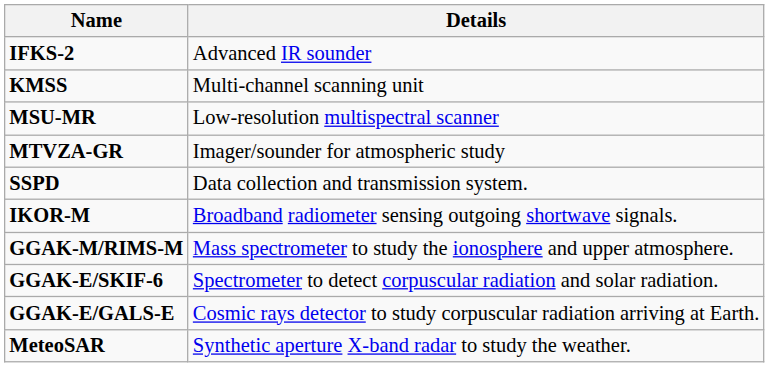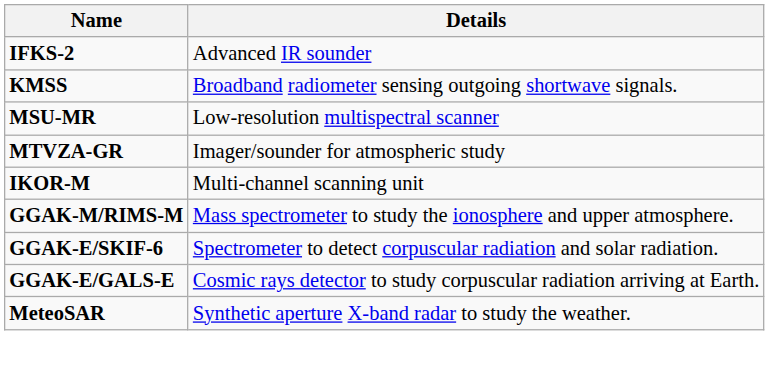 <table class="wikitable">
 <tr>
 <th>Name</th>
 <th>Details</th>
 </tr>
 <tr>
 <td><strong>IFKS-2</strong></td>
 <td>Advanced <a href='#'>IR sounder</a></td>
 </tr>
 <tr>
 <td><strong>KMSS</strong></td>
-<td>Multi-channel scanning unit</td>
+<td><a href='#'>Broadband</a> <a href='#'>radiometer</a> sensing outgoing <a href='#'>shortwave</a> signals.</td>
 </tr>
 <tr>
 <td><strong>MSU-MR</strong></td>
 <td>Low-resolution <a href='#'>multispectral scanner</a></td>
 </tr>
 <tr>
 <td><strong>MTVZA-GR</strong></td>
 <td>Imager/sounder for atmospheric study</td>
 </tr>
 <tr>
-<td><strong>SSPD</strong></td>
-<td>Data collection and transmission system.</td>
-</tr>
-<tr>
 <td><strong>IKOR-M</strong></td>
-<td><a href='#'>Broadband</a> <a href='#'>radiometer</a> sensing outgoing <a href='#'>shortwave</a> signals.</td>
+<td>Multi-channel scanning unit</td>
 </tr>
 <tr>
 <td><strong>GGAK-M/RIMS-M</strong></td>
 <td><a href='#'>Mass spectrometer</a> to study the <a href='#'>ionosphere</a> and upper atmosphere.</td>
 </tr>
 <tr>
 <td><strong>GGAK-E/SKIF-6</strong></td>
 <td><a href='#'>Spectrometer</a> to detect <a href='#'>corpuscular radiation</a> and solar radiation.</td>
 </tr>
 <tr>
 <td><strong>GGAK-E/GALS-E</strong></td>
 <td><a href='#'>Cosmic rays detector</a> to study corpuscular radiation arriving at Earth.</td>
 </tr>
 <tr>
 <td><strong>MeteoSAR</strong></td>
 <td><a href='#'>Synthetic aperture</a> <a href='#'>X-band radar</a> to study the weather.</td>
 </tr>
 </table>
